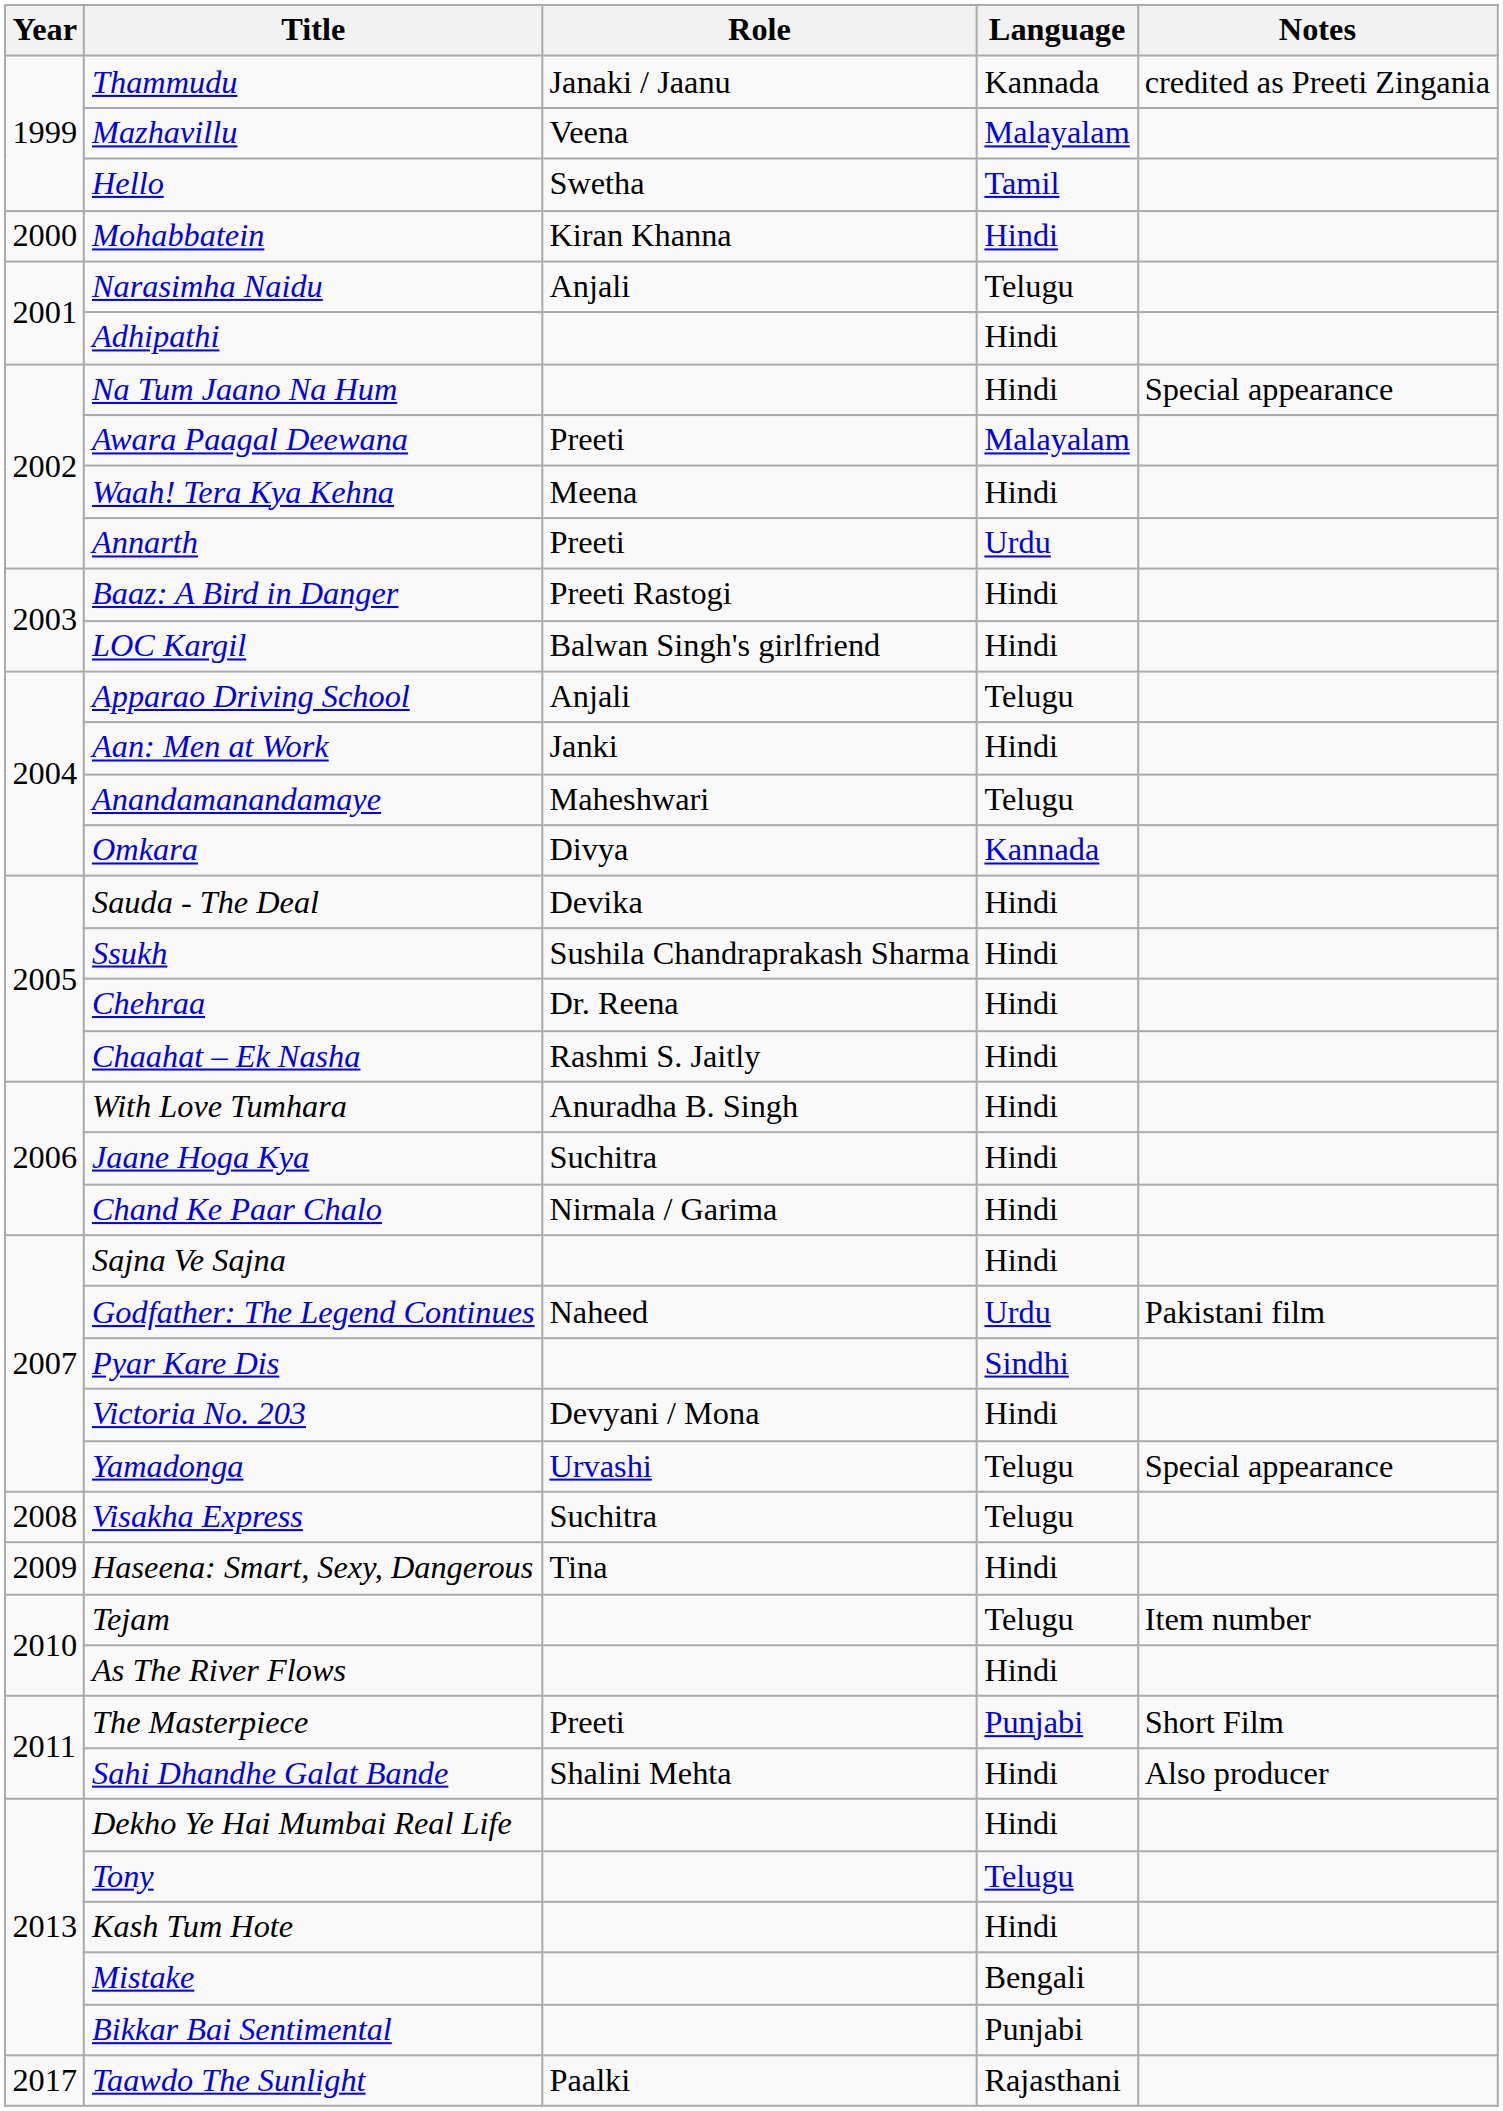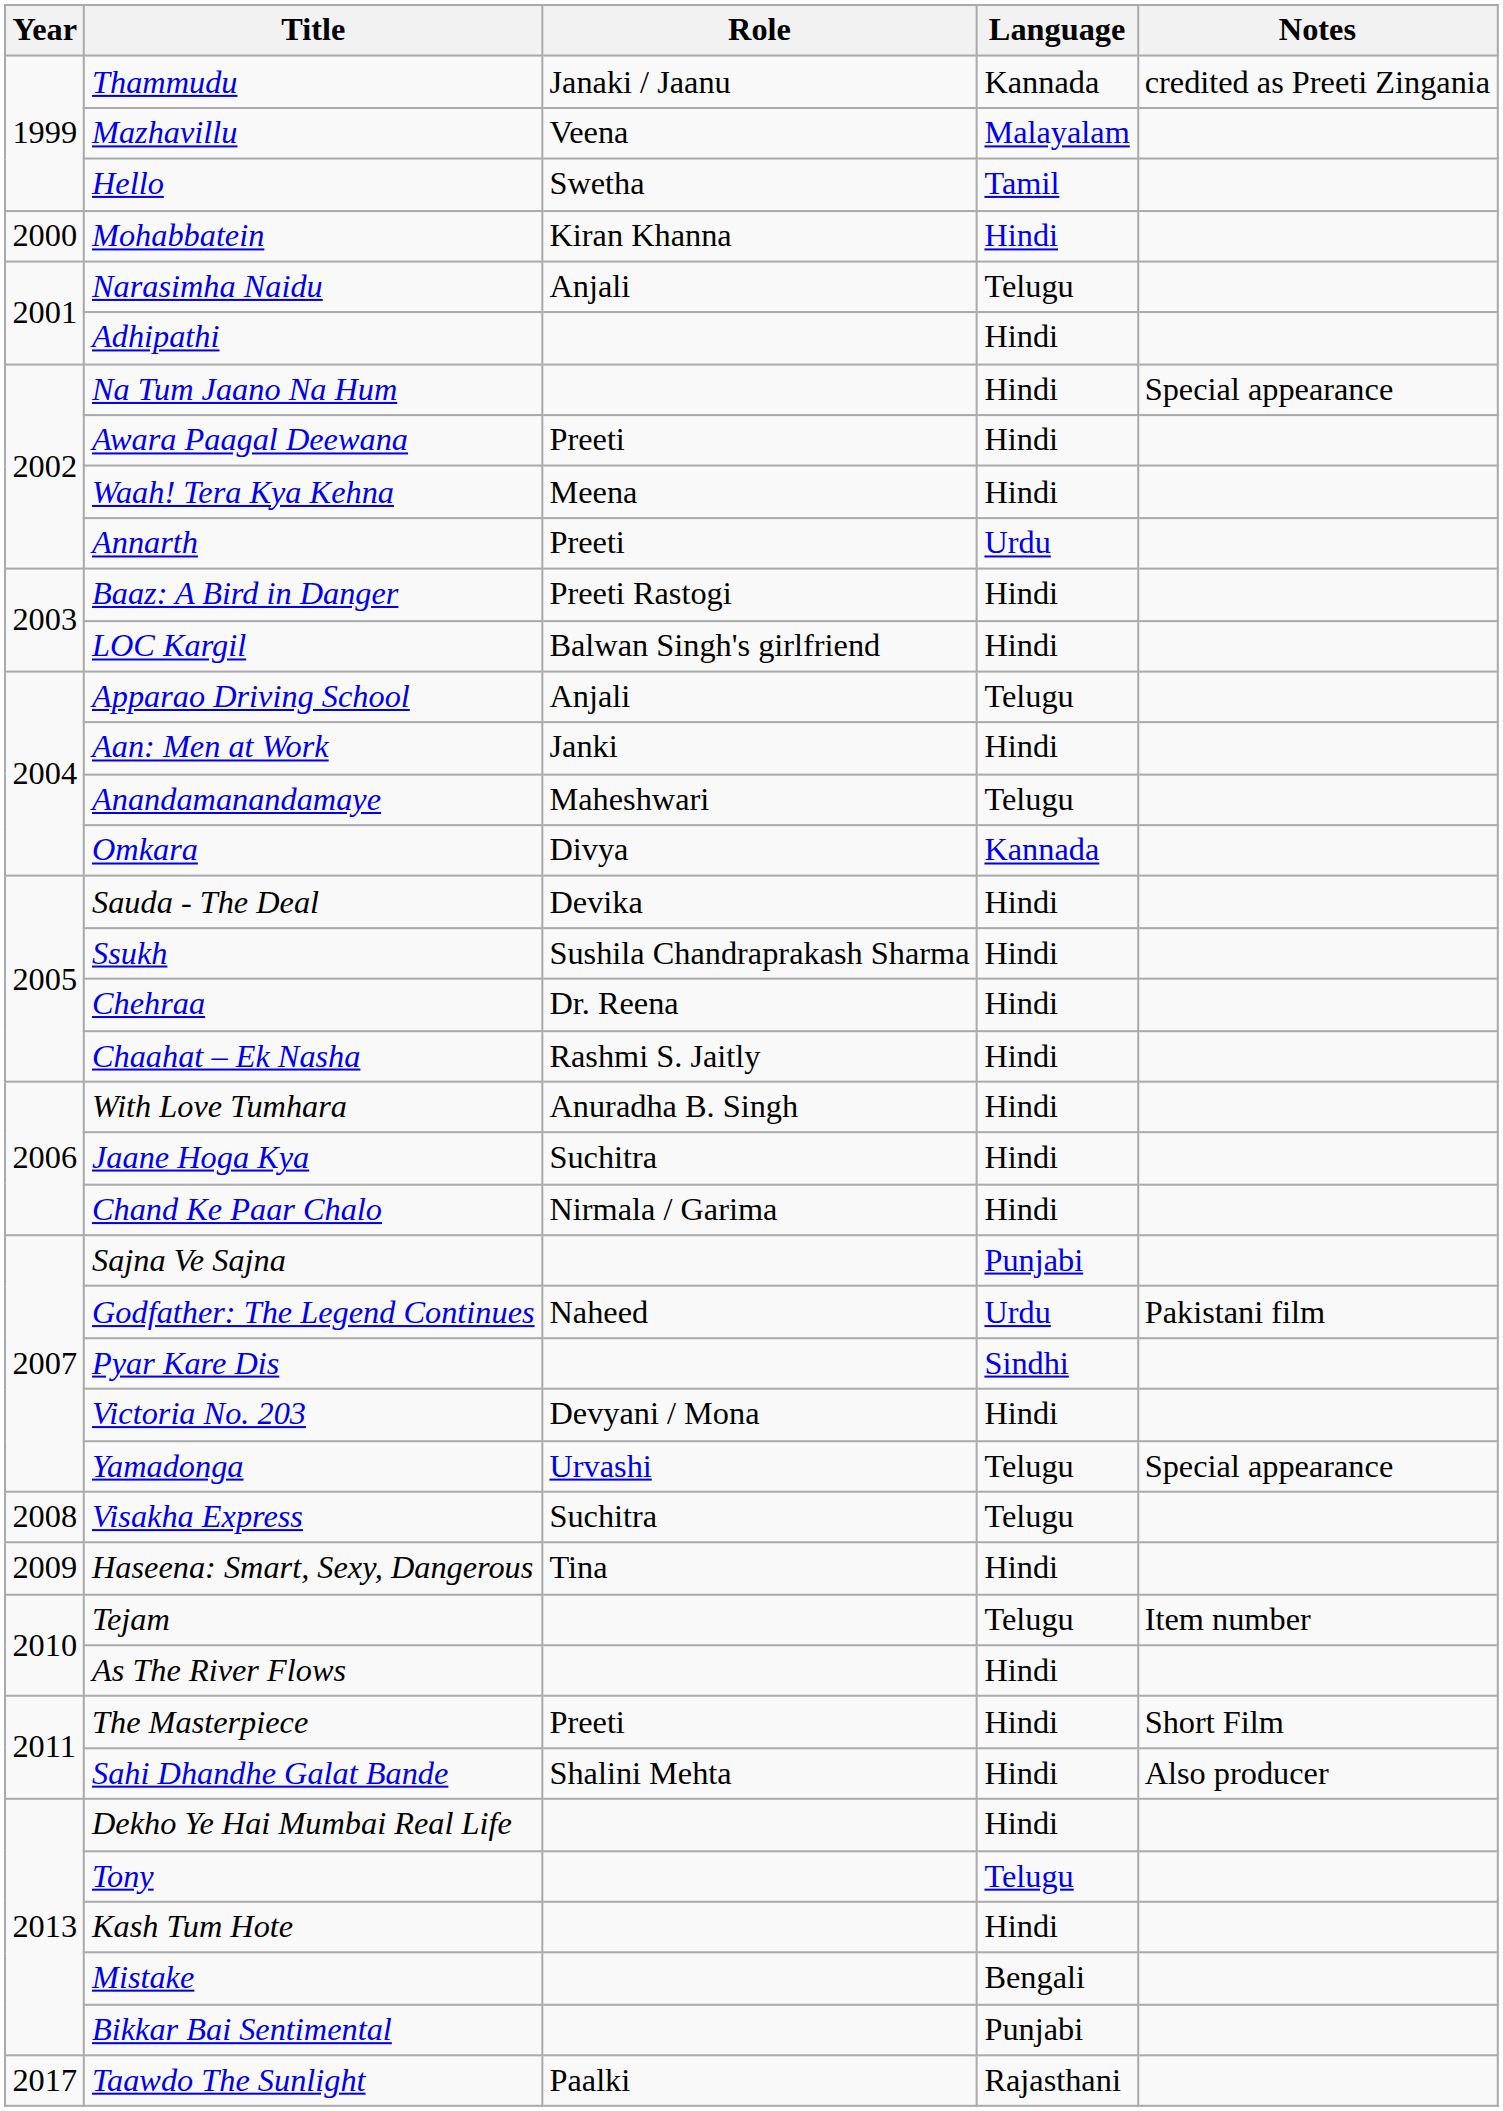 <table class="wikitable sortable">
 <tr>
 <th>Year</th>
 <th>Title</th>
 <th>Role</th>
 <th>Language</th>
 <th>Notes</th>
 </tr>
 <tr>
 <td rowspan="3">1999</td>
 <td><em><a href='#'>Thammudu</a></em></td>
 <td>Janaki / Jaanu</td>
 <td>Kannada</td>
 <td>credited as Preeti Zingania</td>
 </tr>
 <tr>
 <td><em><a href='#'>Mazhavillu</a></em></td>
 <td>Veena</td>
 <td><a href='#'>Malayalam</a></td>
 <td></td>
 </tr>
 <tr>
 <td><em><a href='#'>Hello</a></em></td>
 <td>Swetha</td>
 <td><a href='#'>Tamil</a></td>
 <td></td>
 </tr>
 <tr>
 <td>2000</td>
 <td><em><a href='#'>Mohabbatein</a></em></td>
 <td>Kiran Khanna</td>
 <td><a href='#'>Hindi</a></td>
 <td></td>
 </tr>
 <tr>
 <td rowspan="2">2001</td>
 <td><em><a href='#'>Narasimha Naidu</a></em></td>
 <td>Anjali</td>
 <td>Telugu</td>
 <td></td>
 </tr>
 <tr>
 <td><em><a href='#'>Adhipathi</a></em></td>
 <td></td>
 <td>Hindi</td>
 <td></td>
 </tr>
 <tr>
 <td rowspan="4">2002</td>
 <td><em><a href='#'>Na Tum Jaano Na Hum</a></em></td>
 <td></td>
 <td>Hindi</td>
 <td>Special appearance</td>
 </tr>
 <tr>
 <td><em><a href='#'>Awara Paagal Deewana</a></em></td>
 <td>Preeti</td>
-<td><a href='#'>Malayalam</a></td>
+<td>Hindi</td>
 <td></td>
 </tr>
 <tr>
 <td><em><a href='#'>Waah! Tera Kya Kehna</a></em></td>
 <td>Meena</td>
 <td>Hindi</td>
 <td></td>
 </tr>
 <tr>
 <td><em><a href='#'>Annarth</a></em></td>
 <td>Preeti</td>
 <td><a href='#'>Urdu</a></td>
 <td></td>
 </tr>
 <tr>
 <td rowspan="2">2003</td>
 <td><em><a href='#'>Baaz: A Bird in Danger</a></em></td>
 <td>Preeti Rastogi</td>
 <td>Hindi</td>
 <td></td>
 </tr>
 <tr>
 <td><em><a href='#'>LOC Kargil</a></em></td>
 <td>Balwan Singh's girlfriend</td>
 <td>Hindi</td>
 <td></td>
 </tr>
 <tr>
 <td rowspan="4">2004</td>
 <td><em><a href='#'>Apparao Driving School</a></em></td>
 <td>Anjali</td>
 <td>Telugu</td>
 <td></td>
 </tr>
 <tr>
 <td><em><a href='#'>Aan: Men at Work</a></em></td>
 <td>Janki</td>
 <td>Hindi</td>
 <td></td>
 </tr>
 <tr>
 <td><em><a href='#'>Anandamanandamaye</a></em></td>
 <td>Maheshwari</td>
 <td>Telugu</td>
 <td></td>
 </tr>
 <tr>
 <td><em><a href='#'>Omkara</a></em></td>
 <td>Divya</td>
 <td><a href='#'>Kannada</a></td>
 <td></td>
 </tr>
 <tr>
 <td rowspan="4">2005</td>
 <td><em>Sauda - The Deal</em></td>
 <td>Devika</td>
 <td>Hindi</td>
 <td></td>
 </tr>
 <tr>
 <td><em><a href='#'>Ssukh</a></em></td>
 <td>Sushila Chandraprakash Sharma</td>
 <td>Hindi</td>
 <td></td>
 </tr>
 <tr>
 <td><em><a href='#'>Chehraa</a></em></td>
 <td>Dr. Reena</td>
 <td>Hindi</td>
 <td></td>
 </tr>
 <tr>
 <td><em><a href='#'>Chaahat – Ek Nasha</a></em></td>
 <td>Rashmi S. Jaitly</td>
 <td>Hindi</td>
 <td></td>
 </tr>
 <tr>
 <td rowspan="3">2006</td>
 <td><em>With Love Tumhara</em></td>
 <td>Anuradha B. Singh</td>
 <td>Hindi</td>
 <td></td>
 </tr>
 <tr>
 <td><em><a href='#'>Jaane Hoga Kya</a></em></td>
 <td>Suchitra</td>
 <td>Hindi</td>
 <td></td>
 </tr>
 <tr>
 <td><em><a href='#'>Chand Ke Paar Chalo</a></em></td>
 <td>Nirmala / Garima</td>
 <td>Hindi</td>
 <td></td>
 </tr>
 <tr>
 <td rowspan="5">2007</td>
 <td><em>Sajna Ve Sajna</em></td>
 <td></td>
-<td>Hindi</td>
+<td><a href='#'>Punjabi</a></td>
 <td></td>
 </tr>
 <tr>
 <td><em><a href='#'>Godfather: The Legend Continues</a></em></td>
 <td>Naheed</td>
 <td><a href='#'>Urdu</a></td>
 <td>Pakistani film</td>
 </tr>
 <tr>
 <td><a href='#'><em>Pyar Kare Dis</em></a></td>
 <td></td>
 <td><a href='#'>Sindhi</a></td>
 <td></td>
 </tr>
 <tr>
 <td><em><a href='#'>Victoria No. 203</a></em></td>
 <td>Devyani / Mona</td>
 <td>Hindi</td>
 <td></td>
 </tr>
 <tr>
 <td><em><a href='#'>Yamadonga</a></em></td>
 <td><a href='#'>Urvashi</a></td>
 <td>Telugu</td>
 <td>Special appearance</td>
 </tr>
 <tr>
 <td>2008</td>
 <td><em><a href='#'>Visakha Express</a></em></td>
 <td>Suchitra</td>
 <td>Telugu</td>
 <td></td>
 </tr>
 <tr>
 <td>2009</td>
 <td><em>Haseena: Smart, Sexy, Dangerous</em></td>
 <td>Tina</td>
 <td>Hindi</td>
 <td></td>
 </tr>
 <tr>
 <td rowspan="2">2010</td>
 <td><em>Tejam</em></td>
 <td></td>
 <td>Telugu</td>
 <td>Item number</td>
 </tr>
 <tr>
 <td><em>As The River Flows</em></td>
 <td></td>
 <td>Hindi</td>
 <td></td>
 </tr>
 <tr>
 <td rowspan="2">2011</td>
 <td><em>The Masterpiece</em></td>
 <td>Preeti</td>
-<td><a href='#'>Punjabi</a></td>
+<td>Hindi</td>
 <td>Short Film</td>
 </tr>
 <tr>
 <td><em><a href='#'>Sahi Dhandhe Galat Bande</a></em></td>
 <td>Shalini Mehta</td>
 <td>Hindi</td>
 <td>Also producer</td>
 </tr>
 <tr>
 <td rowspan="5">2013</td>
 <td><em>Dekho Ye Hai Mumbai Real Life</em></td>
 <td></td>
 <td>Hindi</td>
 <td></td>
 </tr>
 <tr>
 <td><em><a href='#'>Tony</a></em></td>
 <td></td>
 <td><a href='#'>Telugu</a></td>
 <td></td>
 </tr>
 <tr>
 <td><em>Kash Tum Hote</em></td>
 <td></td>
 <td>Hindi</td>
 <td></td>
 </tr>
 <tr>
 <td><em><a href='#'>Mistake</a></em></td>
 <td></td>
 <td>Bengali</td>
 <td></td>
 </tr>
 <tr>
 <td><em><a href='#'>Bikkar Bai Sentimental</a></em></td>
 <td></td>
 <td>Punjabi</td>
 <td></td>
 </tr>
 <tr>
 <td>2017</td>
 <td><em><a href='#'>Taawdo The Sunlight</a></em></td>
 <td>Paalki</td>
 <td>Rajasthani</td>
 <td></td>
 </tr>
 </table>
